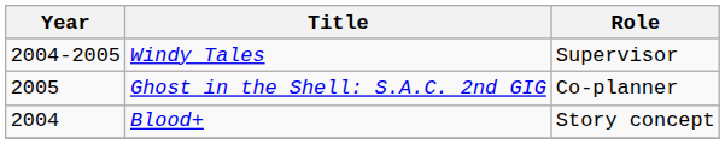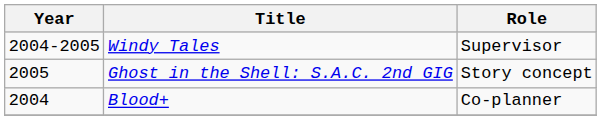 <table class="wikitable">
 <tr>
 <th>Year</th>
 <th>Title</th>
 <th>Role</th>
 </tr>
 <tr>
 <td>2004-2005</td>
 <td><em><a href='#'>Windy Tales</a></em></td>
 <td>Supervisor</td>
 </tr>
 <tr>
 <td>2005</td>
 <td><em><a href='#'>Ghost in the Shell: S.A.C. 2nd GIG</a></em></td>
-<td>Co-planner</td>
+<td>Story concept</td>
 </tr>
 <tr>
 <td>2004</td>
 <td><em><a href='#'>Blood+</a></em></td>
-<td>Story concept</td>
+<td>Co-planner</td>
 </tr>
 <tr>
 </tr>
 </table>
